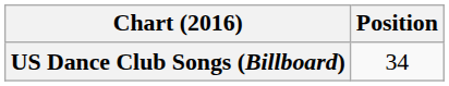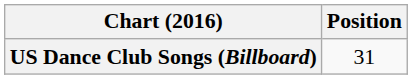 <table class="wikitable plainrowheaders" style="text-align:center;">
 <tr>
 <th>Chart (2016)</th>
 <th>Position</th>
 </tr>
 <tr>
 <th scope="row">US Dance Club Songs (<em>Billboard</em>)</th>
-<td>34</td>
+<td>31</td>
 </tr>
 </table>
